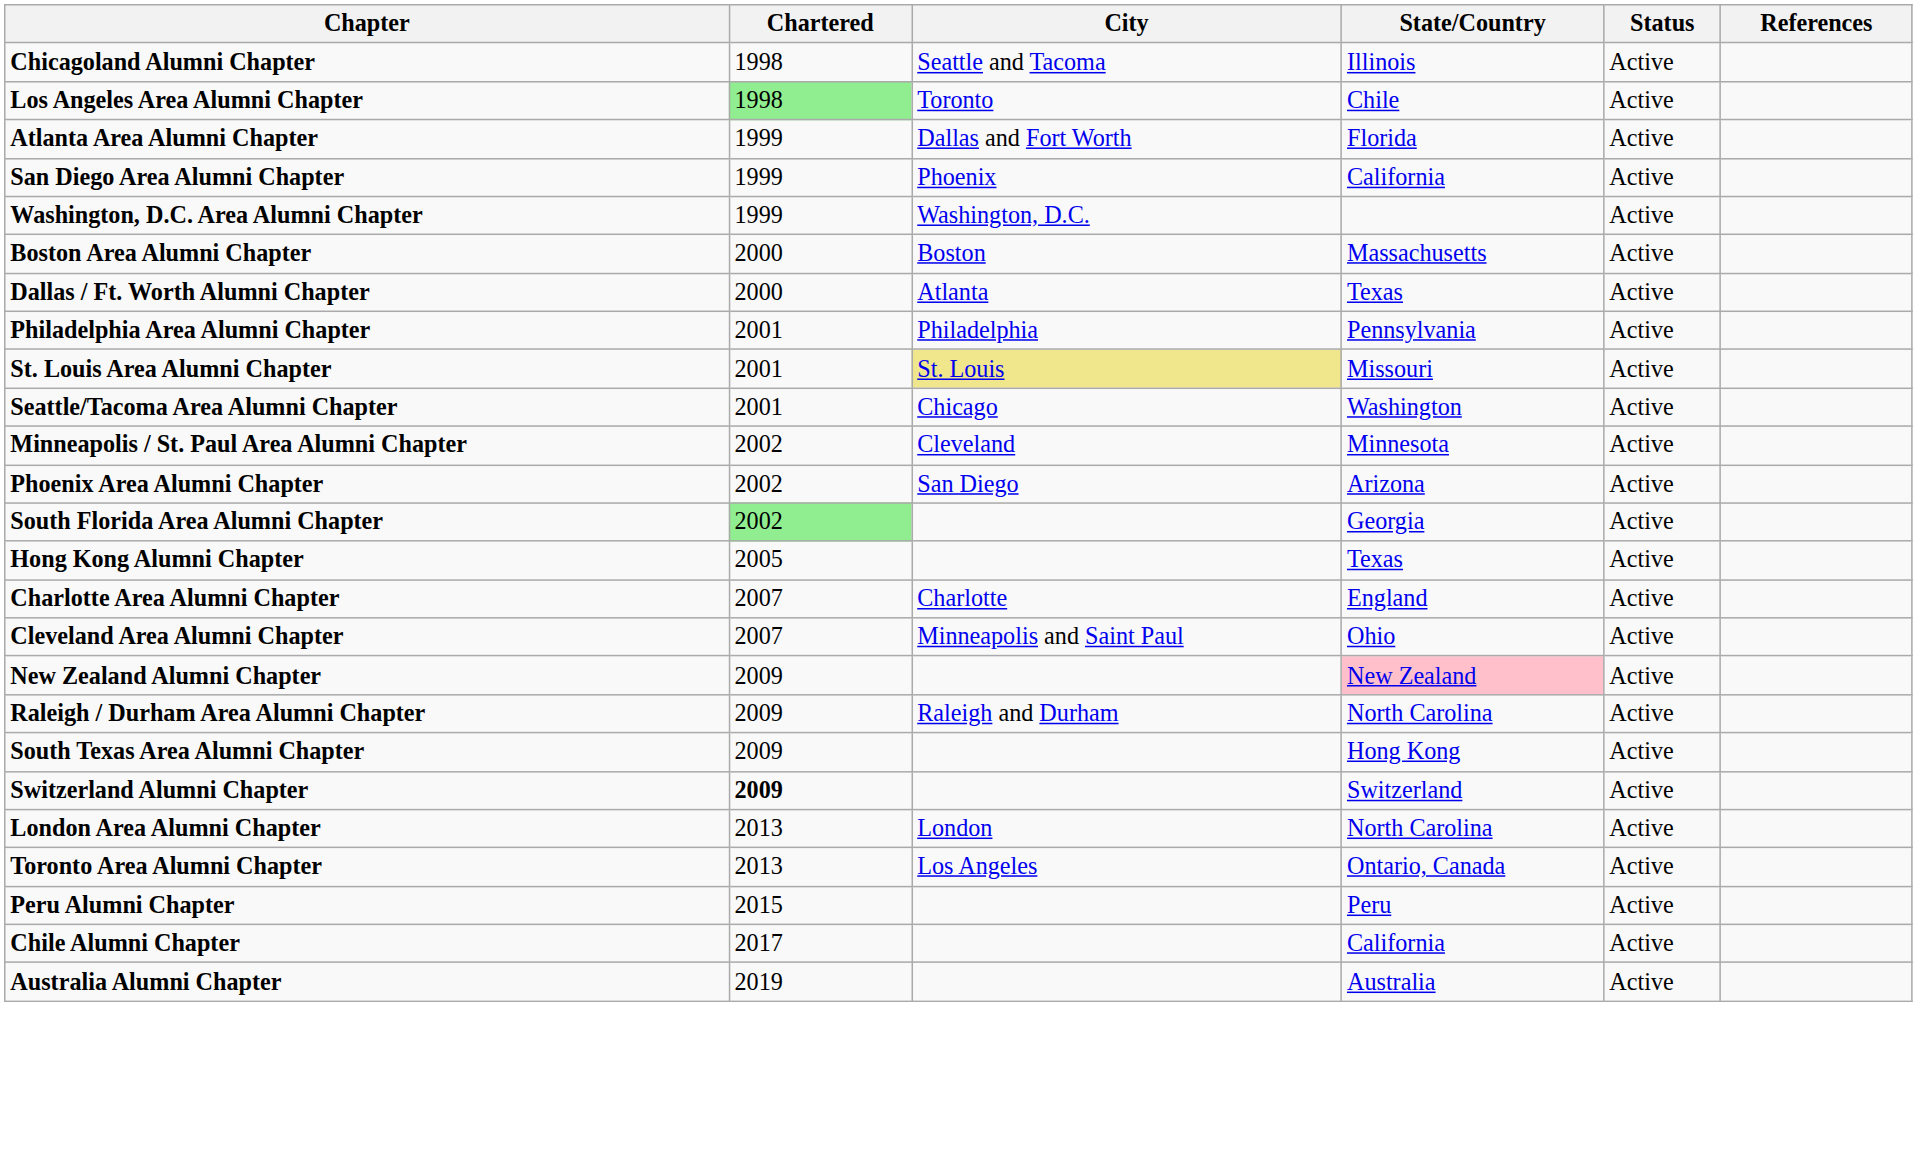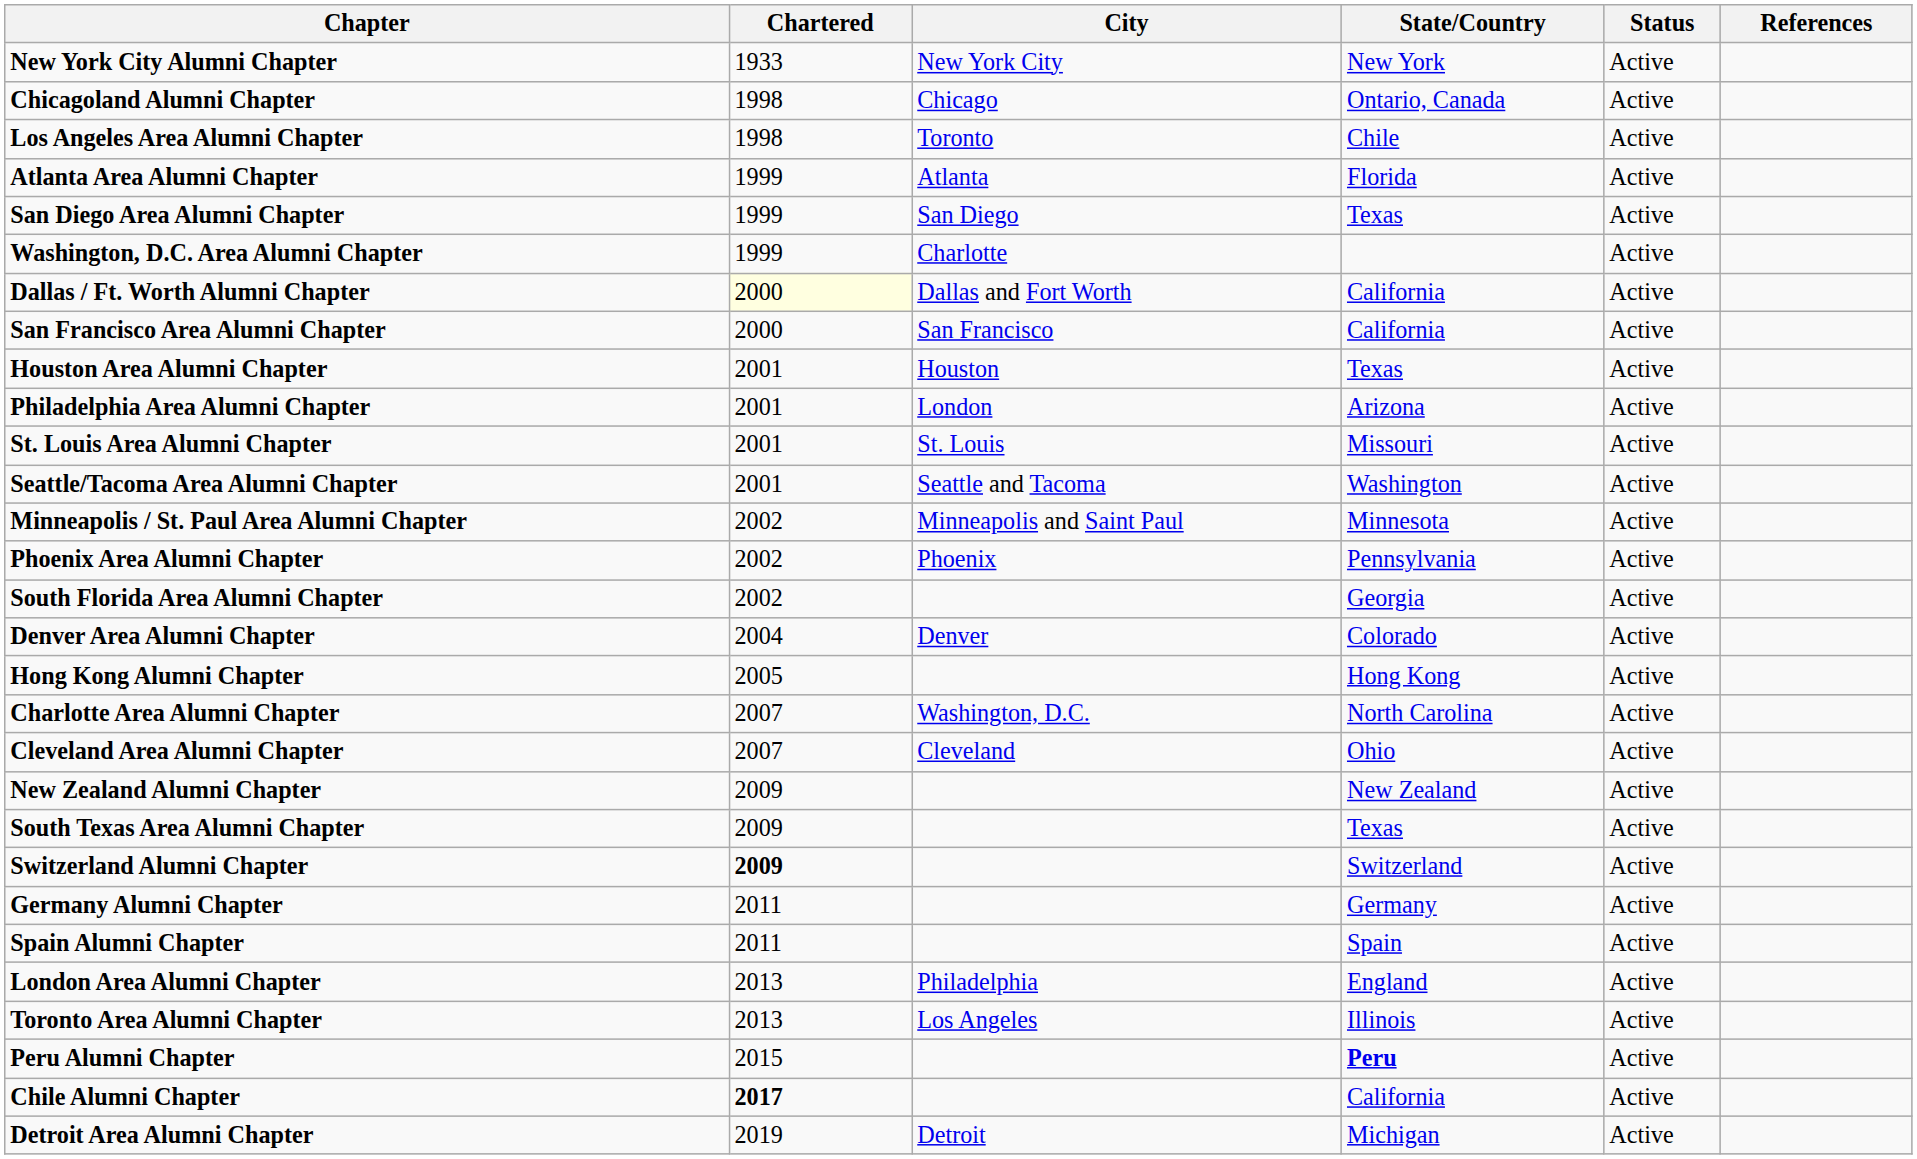 <table class="wikitable sortable" style="width:100%;">
 <tr>
 <th>Chapter</th>
 <th>Chartered</th>
 <th>City</th>
 <th>State/Country</th>
 <th>Status</th>
 <th>References</th>
 </tr>
 <tr>
+<td><strong>New York City Alumni Chapter</strong></td>
+<td>1933</td>
+<td><a href='#'>New York City</a></td>
+<td><a href='#'>New York</a></td>
+<td>Active</td>
+<td></td>
+</tr>
+<tr>
 <td><strong>Chicagoland Alumni Chapter</strong></td>
 <td>1998</td>
-<td><a href='#'>Seattle</a> and <a href='#'>Tacoma</a></td>
-<td><a href='#'>Illinois</a></td>
+<td><a href='#'>Chicago</a></td>
+<td><a href='#'>Ontario, Canada</a></td>
 <td>Active</td>
 <td></td>
 </tr>
 <tr>
 <td><strong>Los Angeles Area Alumni Chapter</strong></td>
-<td style="background: lightgreen;">1998</td>
+<td>1998</td>
 <td><a href='#'>Toronto</a></td>
 <td><a href='#'>Chile</a></td>
 <td>Active</td>
 <td></td>
 </tr>
 <tr>
 <td><strong>Atlanta Area Alumni Chapter</strong></td>
 <td>1999</td>
-<td><a href='#'>Dallas</a> and <a href='#'>Fort Worth</a></td>
+<td><a href='#'>Atlanta</a></td>
 <td><a href='#'>Florida</a></td>
 <td>Active</td>
 <td></td>
 </tr>
 <tr>
 <td><strong>San Diego Area Alumni Chapter</strong></td>
 <td>1999</td>
-<td><a href='#'>Phoenix</a></td>
-<td><a href='#'>California</a></td>
+<td><a href='#'>San Diego</a></td>
+<td><a href='#'>Texas</a></td>
 <td>Active</td>
 <td></td>
 </tr>
 <tr>
 <td><strong>Washington, D.C. Area Alumni Chapter</strong></td>
 <td>1999</td>
-<td><a href='#'>Washington, D.C.</a></td>
+<td><a href='#'>Charlotte</a></td>
 <td></td>
 <td>Active</td>
 <td></td>
 </tr>
 <tr>
-<td><strong>Boston Area Alumni Chapter</strong></td>
-<td>2000</td>
-<td><a href='#'>Boston</a></td>
-<td><a href='#'>Massachusetts</a></td>
+<td><strong>Dallas / Ft. Worth Alumni Chapter</strong></td>
+<td style="background: lightyellow;">2000</td>
+<td><a href='#'>Dallas</a> and <a href='#'>Fort Worth</a></td>
+<td><a href='#'>California</a></td>
 <td>Active</td>
 <td></td>
 </tr>
 <tr>
-<td><strong>Dallas / Ft. Worth Alumni Chapter</strong></td>
+<td><strong>San Francisco Area Alumni Chapter</strong></td>
 <td>2000</td>
-<td><a href='#'>Atlanta</a></td>
+<td><a href='#'>San Francisco</a></td>
+<td><a href='#'>California</a></td>
+<td>Active</td>
+<td></td>
+</tr>
+<tr>
+<td><strong>Houston Area Alumni Chapter</strong></td>
+<td>2001</td>
+<td><a href='#'>Houston</a></td>
 <td><a href='#'>Texas</a></td>
 <td>Active</td>
 <td></td>
 </tr>
 <tr>
 <td><strong>Philadelphia Area Alumni Chapter</strong></td>
 <td>2001</td>
-<td><a href='#'>Philadelphia</a></td>
-<td><a href='#'>Pennsylvania</a></td>
+<td><a href='#'>London</a></td>
+<td><a href='#'>Arizona</a></td>
 <td>Active</td>
 <td></td>
 </tr>
 <tr>
 <td><strong>St. Louis Area Alumni Chapter</strong></td>
 <td>2001</td>
-<td style="background: khaki;"><a href='#'>St. Louis</a></td>
+<td><a href='#'>St. Louis</a></td>
 <td><a href='#'>Missouri</a></td>
 <td>Active</td>
 <td></td>
 </tr>
 <tr>
 <td><strong>Seattle/Tacoma Area Alumni Chapter</strong></td>
 <td>2001</td>
-<td><a href='#'>Chicago</a></td>
+<td><a href='#'>Seattle</a> and <a href='#'>Tacoma</a></td>
 <td><a href='#'>Washington</a></td>
 <td>Active</td>
 <td></td>
 </tr>
 <tr>
 <td><strong>Minneapolis / St. Paul Area Alumni Chapter</strong></td>
 <td>2002</td>
-<td><a href='#'>Cleveland</a></td>
+<td><a href='#'>Minneapolis</a> and <a href='#'>Saint Paul</a></td>
 <td><a href='#'>Minnesota</a></td>
 <td>Active</td>
 <td></td>
 </tr>
 <tr>
 <td><strong>Phoenix Area Alumni Chapter</strong></td>
 <td>2002</td>
-<td><a href='#'>San Diego</a></td>
-<td><a href='#'>Arizona</a></td>
+<td><a href='#'>Phoenix</a></td>
+<td><a href='#'>Pennsylvania</a></td>
 <td>Active</td>
 <td></td>
 </tr>
 <tr>
 <td><strong>South Florida Area Alumni Chapter</strong></td>
-<td style="background: lightgreen;">2002</td>
+<td>2002</td>
 <td></td>
 <td><a href='#'>Georgia</a></td>
+<td>Active</td>
+<td></td>
+</tr>
+<tr>
+<td><strong>Denver Area Alumni Chapter</strong></td>
+<td>2004</td>
+<td><a href='#'>Denver</a></td>
+<td><a href='#'>Colorado</a></td>
 <td>Active</td>
 <td></td>
 </tr>
 <tr>
 <td><strong>Hong Kong Alumni Chapter</strong></td>
 <td>2005</td>
 <td></td>
-<td><a href='#'>Texas</a></td>
+<td><a href='#'>Hong Kong</a></td>
 <td>Active</td>
 <td></td>
 </tr>
 <tr>
 <td><strong>Charlotte Area Alumni Chapter</strong></td>
 <td>2007</td>
-<td><a href='#'>Charlotte</a></td>
-<td><a href='#'>England</a></td>
+<td><a href='#'>Washington, D.C.</a></td>
+<td><a href='#'>North Carolina</a></td>
 <td>Active</td>
 <td></td>
 </tr>
 <tr>
 <td><strong>Cleveland Area Alumni Chapter</strong></td>
 <td>2007</td>
-<td><a href='#'>Minneapolis</a> and <a href='#'>Saint Paul</a></td>
+<td><a href='#'>Cleveland</a></td>
 <td><a href='#'>Ohio</a></td>
 <td>Active</td>
 <td></td>
 </tr>
 <tr>
 <td><strong>New Zealand Alumni Chapter</strong></td>
 <td>2009</td>
 <td></td>
-<td style="background: pink;"><a href='#'>New Zealand</a></td>
-<td>Active</td>
-<td></td>
-</tr>
-<tr>
-<td><strong>Raleigh / Durham Area Alumni Chapter</strong></td>
-<td>2009</td>
-<td><a href='#'>Raleigh</a> and <a href='#'>Durham</a></td>
-<td><a href='#'>North Carolina</a></td>
+<td><a href='#'>New Zealand</a></td>
 <td>Active</td>
 <td></td>
 </tr>
 <tr>
 <td><strong>South Texas Area Alumni Chapter</strong></td>
 <td>2009</td>
 <td></td>
-<td><a href='#'>Hong Kong</a></td>
+<td><a href='#'>Texas</a></td>
 <td>Active</td>
 <td></td>
 </tr>
 <tr>
 <td><strong>Switzerland Alumni Chapter</strong></td>
 <td><strong>2009</strong></td>
 <td></td>
 <td><a href='#'>Switzerland</a></td>
 <td>Active</td>
 <td></td>
 </tr>
 <tr>
+<td><strong>Germany Alumni Chapter</strong></td>
+<td>2011</td>
+<td></td>
+<td><a href='#'>Germany</a></td>
+<td>Active</td>
+<td></td>
+</tr>
+<tr>
+<td><strong>Spain Alumni Chapter</strong></td>
+<td>2011</td>
+<td></td>
+<td><a href='#'>Spain</a></td>
+<td>Active</td>
+<td></td>
+</tr>
+<tr>
 <td><strong>London Area Alumni Chapter</strong></td>
 <td>2013</td>
-<td><a href='#'>London</a></td>
-<td><a href='#'>North Carolina</a></td>
+<td><a href='#'>Philadelphia</a></td>
+<td><a href='#'>England</a></td>
 <td>Active</td>
 <td></td>
 </tr>
 <tr>
 <td><strong>Toronto Area Alumni Chapter</strong></td>
 <td>2013</td>
 <td><a href='#'>Los Angeles</a></td>
-<td><a href='#'>Ontario, Canada</a></td>
+<td><a href='#'>Illinois</a></td>
 <td>Active</td>
 <td></td>
 </tr>
 <tr>
 <td><strong>Peru Alumni Chapter</strong></td>
 <td>2015</td>
 <td></td>
-<td><a href='#'>Peru</a></td>
+<td><strong><a href='#'>Peru</a></strong></td>
 <td>Active</td>
 <td></td>
 </tr>
 <tr>
 <td><strong>Chile Alumni Chapter</strong></td>
-<td>2017</td>
+<td><strong>2017</strong></td>
 <td></td>
 <td><a href='#'>California</a></td>
 <td>Active</td>
 <td></td>
 </tr>
 <tr>
-<td><strong>Australia Alumni Chapter</strong></td>
+<td><strong>Detroit Area Alumni Chapter</strong></td>
 <td>2019</td>
-<td></td>
-<td><a href='#'>Australia</a></td>
+<td><a href='#'>Detroit</a></td>
+<td><a href='#'>Michigan</a></td>
 <td>Active</td>
 <td></td>
 </tr>
 </table>
